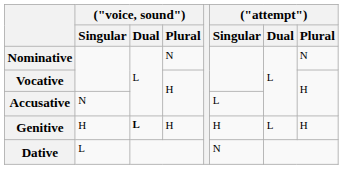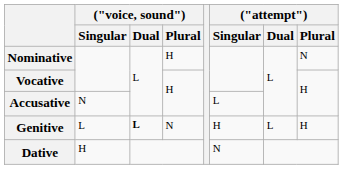 <table class="wikitable">
 <tr>
 <th rowspan=2></th>
 <th colspan=3> ("voice, sound")</th>
 <th rowspan=7></th>
 <th colspan=3> ("attempt")</th>
 </tr>
 <tr>
 <th>Singular</th>
 <th>Dual</th>
 <th>Plural</th>
 <th>Singular</th>
 <th>Dual</th>
 <th>Plural</th>
 </tr>
 <tr>
 <th>Nominative</th>
 <td rowspan="2"></td>
 <td rowspan="3"><sup>L</sup></td>
-<td><sup>N</sup></td>
+<td><sup>H</sup></td>
 <td rowspan="2"></td>
 <td rowspan="3"><sup>L</sup></td>
 <td><sup>N</sup></td>
 </tr>
 <tr>
 <th>Vocative</th>
 <td rowspan="2"><sup>H</sup></td>
 <td rowspan="2"><sup>H</sup></td>
 </tr>
 <tr>
 <th>Accusative</th>
 <td><sup>N</sup></td>
 <td><sup>L</sup></td>
 </tr>
 <tr>
 <th>Genitive</th>
-<td><sup>H</sup></td>
+<td><sup>L</sup></td>
 <td><strong><sup>L</sup></strong></td>
-<td><sup>H</sup></td>
+<td><sup>N</sup></td>
 <td><sup>H</sup></td>
 <td><sup>L</sup></td>
 <td><sup>H</sup></td>
 </tr>
 <tr>
 <th>Dative</th>
-<td><sup>L</sup></td>
+<td><sup>H</sup></td>
 <td colspan="2"></td>
 <td><sup>N</sup></td>
 <td colspan="2"></td>
 </tr>
 </table>
